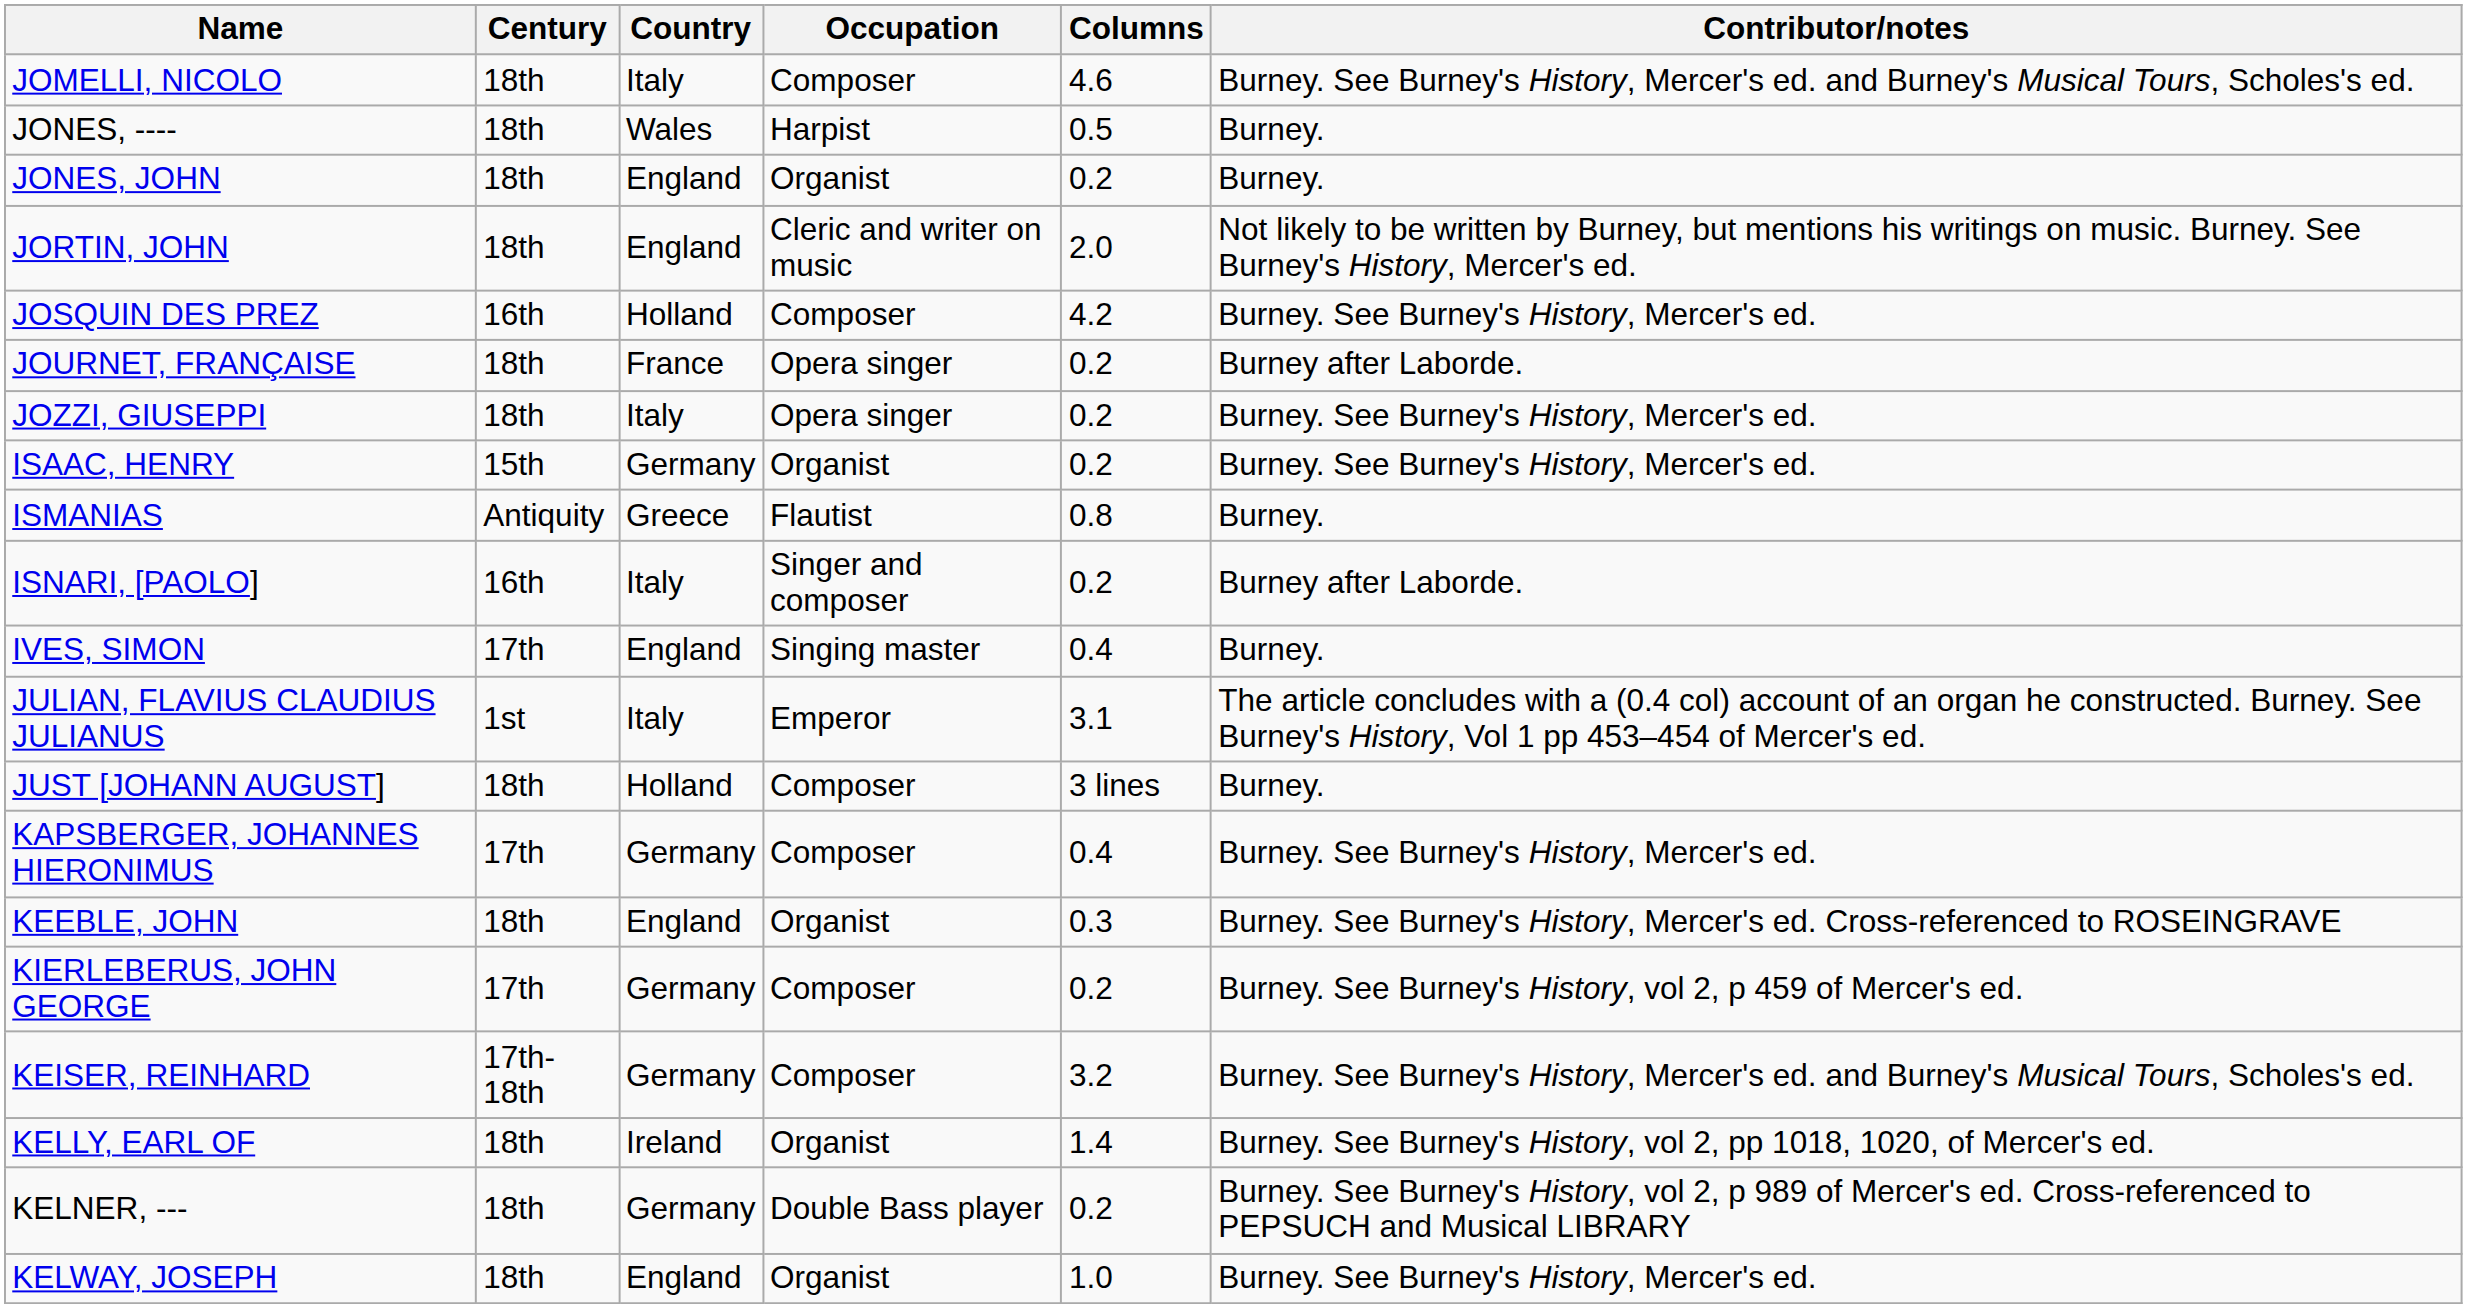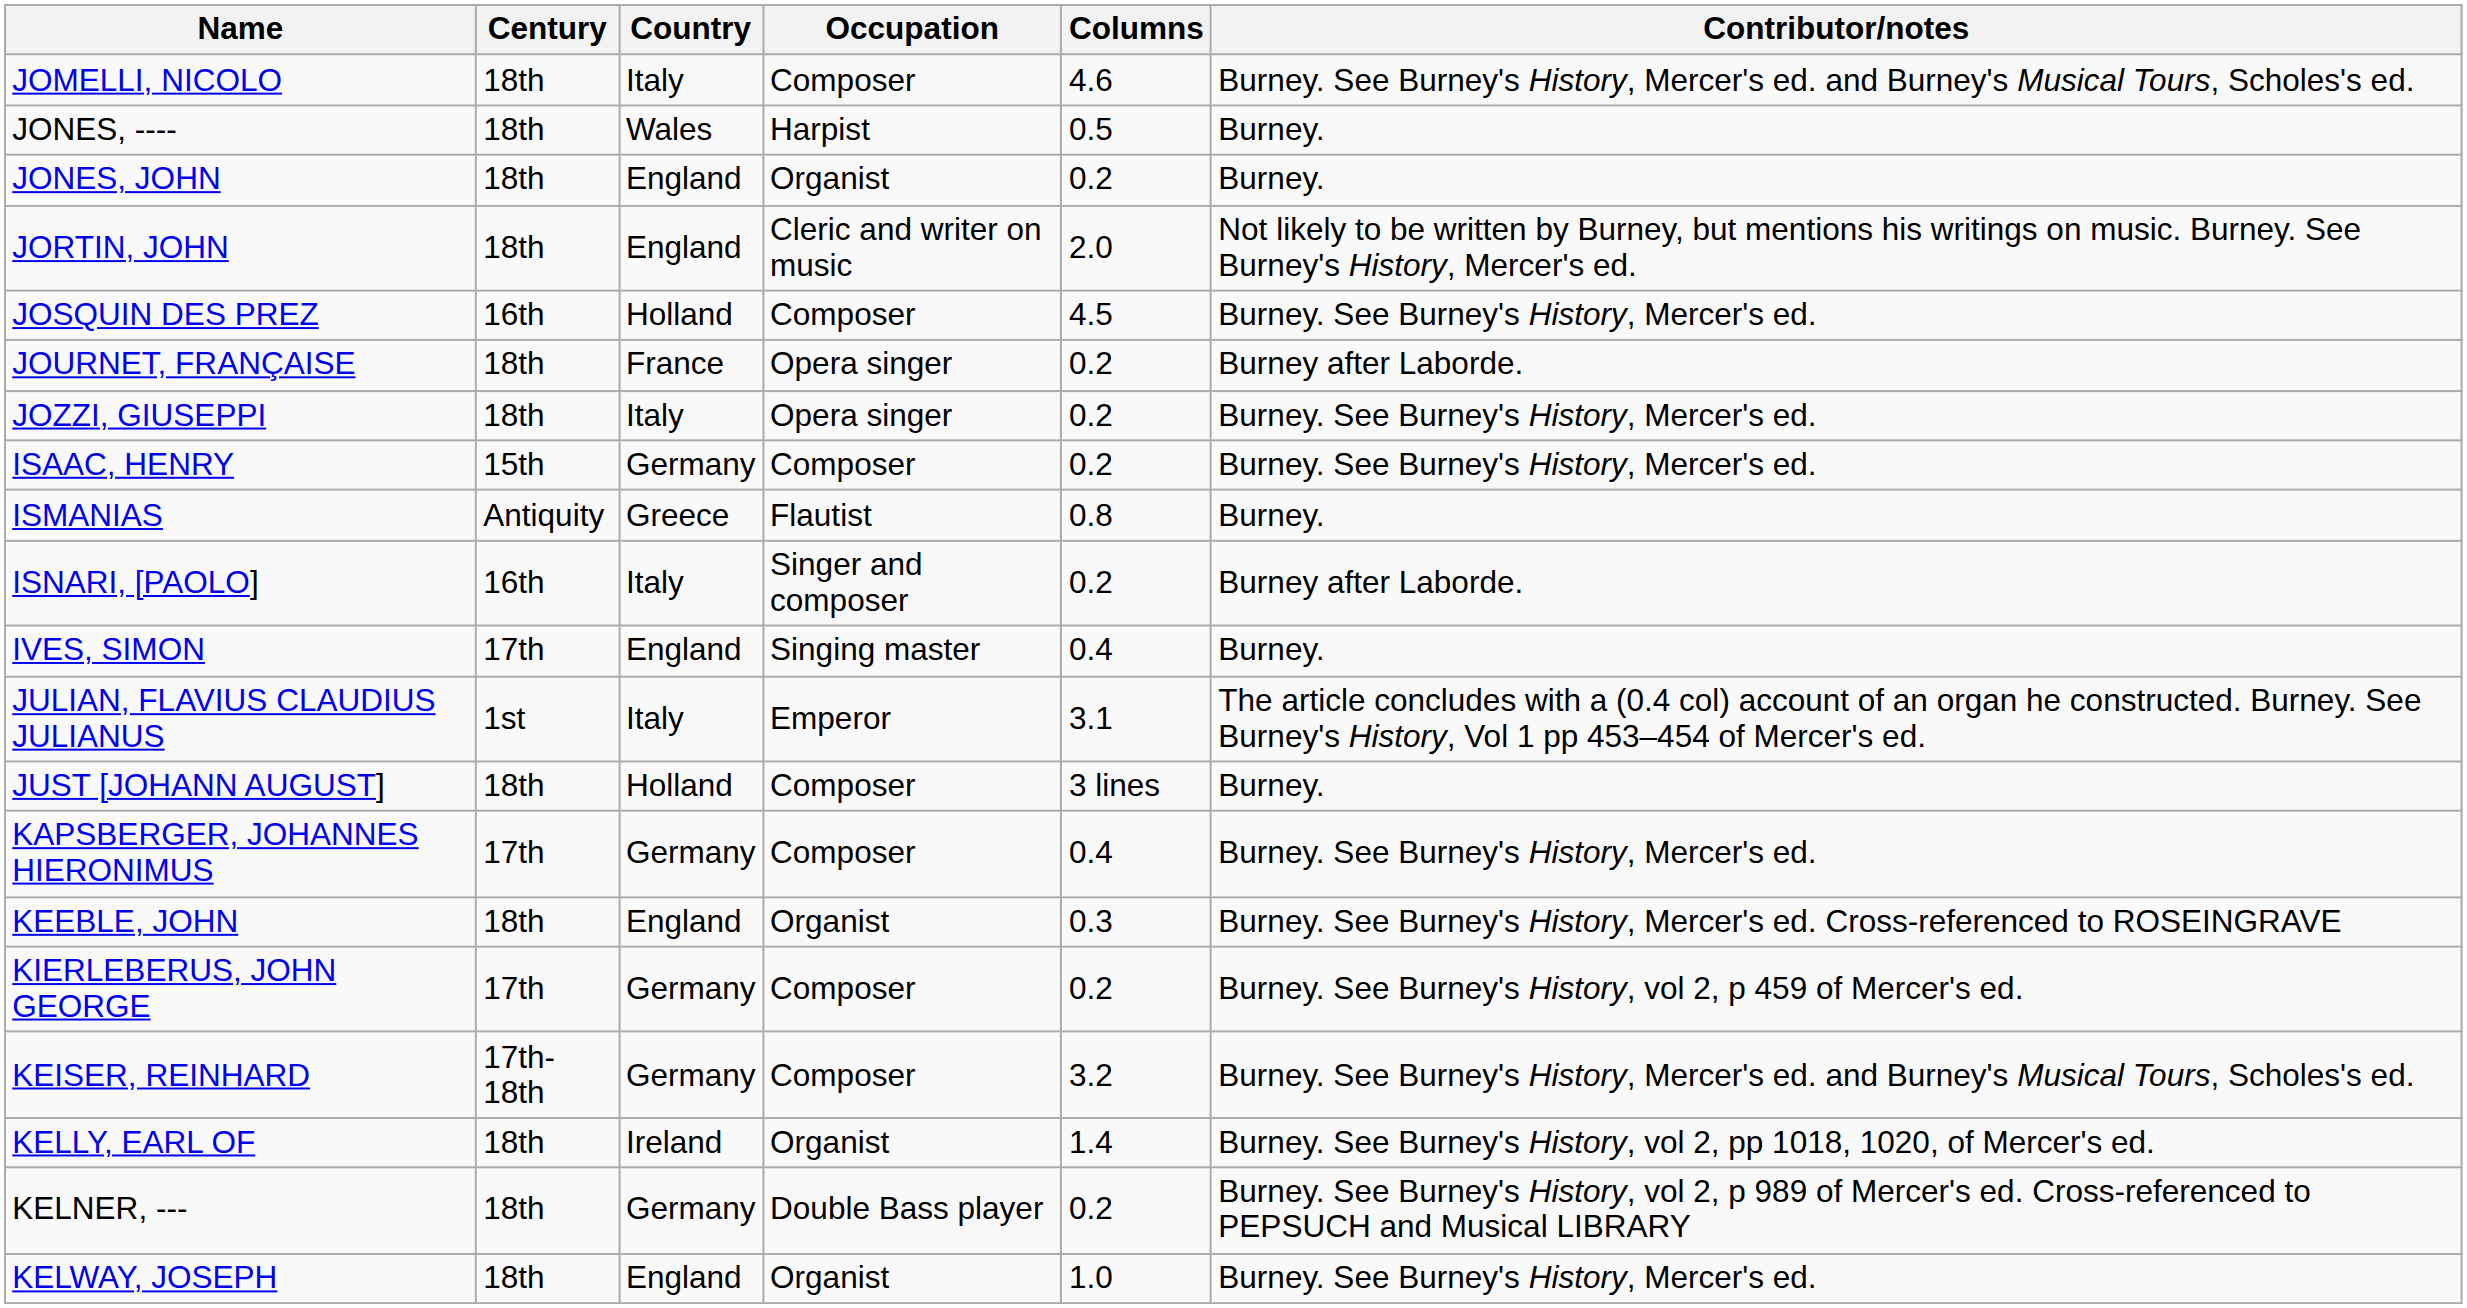 <table class="wikitable">
 <tr>
 <th>Name</th>
 <th>Century</th>
 <th>Country</th>
 <th>Occupation</th>
 <th>Columns</th>
 <th>Contributor/notes</th>
 </tr>
 <tr>
 <td><a href='#'>JOMELLI, NICOLO</a></td>
 <td>18th</td>
 <td>Italy</td>
 <td>Composer</td>
 <td>4.6</td>
 <td>Burney. See Burney's <em>History</em>, Mercer's ed. and Burney's <em>Musical Tours</em>, Scholes's ed.</td>
 </tr>
 <tr>
 <td>JONES, ----</td>
 <td>18th</td>
 <td>Wales</td>
 <td>Harpist</td>
 <td>0.5</td>
 <td>Burney.</td>
 </tr>
 <tr>
 <td><a href='#'>JONES, JOHN</a></td>
 <td>18th</td>
 <td>England</td>
 <td>Organist</td>
 <td>0.2</td>
 <td>Burney.</td>
 </tr>
 <tr>
 <td><a href='#'>JORTIN, JOHN</a></td>
 <td>18th</td>
 <td>England</td>
 <td>Cleric and writer on music</td>
 <td>2.0</td>
 <td>Not likely to be written by Burney, but mentions his writings on music. Burney. See Burney's <em>History</em>, Mercer's ed.</td>
 </tr>
 <tr>
 <td><a href='#'>JOSQUIN DES PREZ</a></td>
 <td>16th</td>
 <td>Holland</td>
 <td>Composer</td>
-<td>4.2</td>
+<td>4.5</td>
 <td>Burney. See Burney's <em>History</em>, Mercer's ed.</td>
 </tr>
 <tr>
 <td><a href='#'>JOURNET, FRANÇAISE</a></td>
 <td>18th</td>
 <td>France</td>
 <td>Opera singer</td>
 <td>0.2</td>
 <td>Burney after Laborde.</td>
 </tr>
 <tr>
 <td><a href='#'>JOZZI, GIUSEPPI</a></td>
 <td>18th</td>
 <td>Italy</td>
 <td>Opera singer</td>
 <td>0.2</td>
 <td>Burney. See Burney's <em>History</em>, Mercer's ed.</td>
 </tr>
 <tr>
 <td><a href='#'>ISAAC, HENRY</a></td>
 <td>15th</td>
 <td>Germany</td>
-<td>Organist</td>
+<td>Composer</td>
 <td>0.2</td>
 <td>Burney. See Burney's <em>History</em>, Mercer's ed.</td>
 </tr>
 <tr>
 <td><a href='#'>ISMANIAS</a></td>
 <td>Antiquity</td>
 <td>Greece</td>
 <td>Flautist</td>
 <td>0.8</td>
 <td>Burney.</td>
 </tr>
 <tr>
 <td><a href='#'>ISNARI, [PAOLO</a>]</td>
 <td>16th</td>
 <td>Italy</td>
 <td>Singer and composer</td>
 <td>0.2</td>
 <td>Burney after Laborde.</td>
 </tr>
 <tr>
 <td><a href='#'>IVES, SIMON</a></td>
 <td>17th</td>
 <td>England</td>
 <td>Singing master</td>
 <td>0.4</td>
 <td>Burney.</td>
 </tr>
 <tr>
 <td><a href='#'>JULIAN, FLAVIUS CLAUDIUS JULIANUS</a></td>
 <td>1st</td>
 <td>Italy</td>
 <td>Emperor</td>
 <td>3.1</td>
 <td>The article concludes with a (0.4 col) account of an organ he constructed. Burney. See Burney's <em>History</em>, Vol 1 pp 453–454 of Mercer's ed.</td>
 </tr>
 <tr>
 <td><a href='#'>JUST [JOHANN AUGUST</a>]</td>
 <td>18th</td>
 <td>Holland</td>
 <td>Composer</td>
 <td>3 lines</td>
 <td>Burney.</td>
 </tr>
 <tr>
 <td><a href='#'>KAPSBERGER, JOHANNES HIERONIMUS</a></td>
 <td>17th</td>
 <td>Germany</td>
 <td>Composer</td>
 <td>0.4</td>
 <td>Burney. See Burney's <em>History</em>, Mercer's ed.</td>
 </tr>
 <tr>
 <td><a href='#'>KEEBLE, JOHN</a></td>
 <td>18th</td>
 <td>England</td>
 <td>Organist</td>
 <td>0.3</td>
 <td>Burney. See Burney's <em>History</em>, Mercer's ed. Cross-referenced to ROSEINGRAVE</td>
 </tr>
 <tr>
 <td><a href='#'>KIERLEBERUS, JOHN GEORGE</a></td>
 <td>17th</td>
 <td>Germany</td>
 <td>Composer</td>
 <td>0.2</td>
 <td>Burney. See Burney's <em>History</em>, vol 2, p 459 of Mercer's ed.</td>
 </tr>
 <tr>
 <td><a href='#'>KEISER, REINHARD</a></td>
 <td>17th-18th</td>
 <td>Germany</td>
 <td>Composer</td>
 <td>3.2</td>
 <td>Burney. See Burney's <em>History</em>, Mercer's ed. and Burney's <em>Musical Tours</em>, Scholes's ed.</td>
 </tr>
 <tr>
 <td><a href='#'>KELLY, EARL OF</a></td>
 <td>18th</td>
 <td>Ireland</td>
 <td>Organist</td>
 <td>1.4</td>
 <td>Burney. See Burney's <em>History</em>, vol 2, pp 1018, 1020, of Mercer's ed.</td>
 </tr>
 <tr>
 <td>KELNER, ---</td>
 <td>18th</td>
 <td>Germany</td>
 <td>Double Bass player</td>
 <td>0.2</td>
 <td>Burney. See Burney's <em>History</em>, vol 2, p 989 of Mercer's ed. Cross-referenced to PEPSUCH and Musical LIBRARY</td>
 </tr>
 <tr>
 <td><a href='#'>KELWAY, JOSEPH</a></td>
 <td>18th</td>
 <td>England</td>
 <td>Organist</td>
 <td>1.0</td>
 <td>Burney. See Burney's <em>History</em>, Mercer's ed.</td>
 </tr>
 </table>
